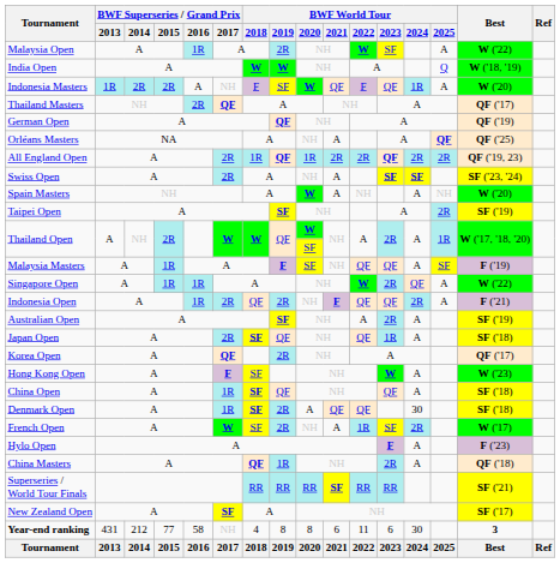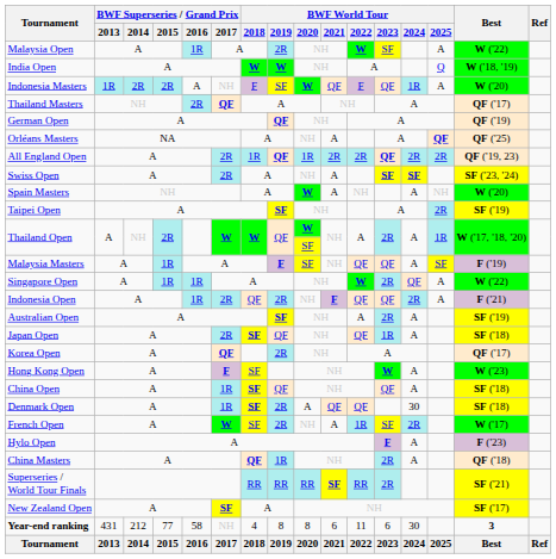 <table class="wikitable" style="font-size: 90%; text-align:center">
 <tr>
 <th rowspan="2">Tournament</th>
 <th colspan="5"><a href='#'>BWF Superseries</a> / <a href='#'>Grand Prix</a></th>
 <th colspan="8"><a href='#'>BWF World Tour</a></th>
 <th rowspan="2">Best</th>
 <th rowspan="2">Ref</th>
 </tr>
 <tr>
 <th>2013</th>
 <th>2014</th>
 <th>2015</th>
 <th>2016</th>
 <th>2017</th>
 <th><a href='#'>2018</a></th>
 <th><a href='#'>2019</a></th>
 <th><a href='#'>2020</a></th>
 <th><a href='#'>2021</a></th>
 <th><a href='#'>2022</a></th>
 <th><a href='#'>2023</a></th>
 <th><a href='#'>2024</a></th>
 <th><a href='#'>2025</a></th>
 </tr>
 <tr>
 <td align=left><a href='#'>Malaysia Open</a></td>
 <td colspan="3">A</td>
 <td bgcolor=AFEEEE><a href='#'>1R</a></td>
 <td colspan="2">A</td>
 <td bgcolor=AFEEEE><a href='#'>2R</a></td>
 <td colspan="2" style=color:#ccc>NH</td>
 <td bgcolor=00FF00><strong><a href='#'>W</a></strong></td>
 <td bgcolor=FFFF00><a href='#'>SF</a></td>
 <td><a href='#'></a></td>
 <td>A</td>
 <td bgcolor=00FF00><strong>W</strong> ('22)</td>
 <td></td>
 </tr>
 <tr>
 <td align=left><a href='#'>India Open</a></td>
 <td colspan="5">A</td>
 <td bgcolor=00FF00><a href='#'><strong>W</strong></a></td>
 <td bgcolor=00FF00><a href='#'><strong>W</strong></a></td>
 <td colspan="2" style=color:#ccc>NH</td>
 <td colspan="2">A</td>
 <td><a href='#'></a></td>
 <td><a href='#'>Q</a></td>
 <td bgcolor=00FF00><strong>W</strong> ('18, '19)</td>
 <td></td>
 </tr>
 <tr>
 <td align=left><a href='#'>Indonesia Masters</a></td>
 <td bgcolor=AFEEEE><a href='#'>1R</a></td>
 <td bgcolor=AFEEEE><a href='#'>2R</a></td>
 <td bgcolor=AFEEEE><a href='#'>2R</a></td>
 <td>A</td>
 <td style=color:#ccc>NH</td>
 <td bgcolor=D8BFD8><a href='#'>F</a></td>
 <td bgcolor=FFFF00><a href='#'>SF</a></td>
 <td bgcolor=00FF00><a href='#'><strong>W</strong></a></td>
 <td bgcolor=FFEBCD><a href='#'>QF</a></td>
 <td bgcolor=D8BFD8><a href='#'>F</a></td>
 <td bgcolor=FFEBCD><a href='#'>QF</a></td>
 <td bgcolor=AFEEEE><a href='#'>1R</a></td>
 <td>A</td>
 <td bgcolor=00FF00><strong>W</strong> ('20)</td>
 <td></td>
 </tr>
 <tr>
 <td align=left><a href='#'>Thailand Masters</a></td>
 <td colspan="3" style=color:#ccc>NH</td>
 <td bgcolor=AFEEEE><a href='#'>2R</a></td>
 <td bgcolor=FFEBCD><a href='#'><strong>QF</strong></a></td>
 <td colspan="3">A</td>
 <td colspan="2" style=color:#ccc>NH</td>
 <td colspan="3">A</td>
 <td bgcolor=FFEBCD><strong>QF</strong> ('17)</td>
 <td></td>
 </tr>
 <tr>
 <td align=left><a href='#'>German Open</a></td>
 <td colspan="6">A</td>
 <td bgcolor=FFEBCD><a href='#'><strong>QF</strong></a></td>
 <td colspan=2 style=color:#ccc>NH</td>
 <td colspan="4">A</td>
 <td bgcolor=FFEBCD><strong>QF</strong> ('19)</td>
 <td></td>
 </tr>
 <tr>
 <td align=left><a href='#'>Orléans Masters</a></td>
 <td colspan="5">NA</td>
 <td colspan="2">A</td>
 <td style=color:#ccc>NH</td>
 <td>A</td>
 <td><a href='#'></a></td>
 <td colspan="2">A</td>
 <td bgcolor=FFEBCD><strong><a href='#'>QF</a></strong></td>
 <td bgcolor=FFEBCD><strong>QF</strong> ('25)</td>
 <td></td>
 </tr>
 <tr>
 <td align=left><a href='#'>All England Open</a></td>
 <td colspan="4">A</td>
 <td bgcolor=afeeee><a href='#'>2R</a></td>
 <td bgcolor=AFEEEE><a href='#'>1R</a></td>
 <td bgcolor=FFEBCD><a href='#'><strong>QF</strong></a></td>
 <td bgcolor=AFEEEE><a href='#'>1R</a></td>
 <td bgcolor=AFEEEE><a href='#'>2R</a></td>
 <td bgcolor=AFEEEE><a href='#'>2R</a></td>
 <td bgcolor=FFEBCD><strong><a href='#'>QF</a></strong></td>
 <td bgcolor=AFEEEE><a href='#'>2R</a></td>
 <td bgcolor=AFEEEE><a href='#'>2R</a></td>
 <td bgcolor=FFEBCD><strong>QF</strong> ('19, 23)</td>
 <td></td>
 </tr>
 <tr>
 <td align=left><a href='#'>Swiss Open</a></td>
 <td colspan="4">A</td>
 <td bgcolor=AFEEEE><a href='#'>2R</a></td>
 <td colspan="2">A</td>
 <td style=color:#ccc>NH</td>
 <td>A</td>
 <td><a href='#'></a></td>
 <td bgcolor=FFFF00><strong><a href='#'>SF</a></strong></td>
 <td bgcolor=FFFF00><strong><a href='#'>SF</a></strong></td>
 <td><a href='#'></a></td>
 <td bgcolor=FFFF00><strong>SF</strong> ('23, '24)</td>
 <td></td>
 </tr>
 <tr>
 <td align=left><a href='#'>Spain Masters</a></td>
 <td colspan="5" style=color:#ccc>NH</td>
 <td colspan="2">A</td>
 <td bgcolor=00FF00><a href='#'><strong>W</strong></a></td>
 <td>A</td>
 <td 2022; style=color:#ccc>NH</td>
 <td><a href='#'></a></td>
 <td>A</td>
 <td 2025; style=color:#ccc>NH</td>
 <td bgcolor=00FF00><strong>W</strong> ('20)</td>
 <td></td>
 </tr>
 <tr>
 <td align=left><a href='#'>Taipei Open</a></td>
 <td colspan="6">A</td>
 <td bgcolor=FFFF00><a href='#'><strong>SF</strong></a></td>
 <td colspan="2" style=color:#ccc>NH</td>
 <td><a href='#'></a></td>
 <td colspan="2">A</td>
 <td bgcolor=AFEEEE><a href='#'>2R</a></td>
 <td bgcolor=FFFF00><strong>SF</strong> ('19)</td>
 <td></td>
 </tr>
 <tr>
 <td rowspan="2" align=left><a href='#'>Thailand Open</a></td>
 <td rowspan="2">A</td>
 <td rowspan="2" style=color:#ccc>NH</td>
 <td rowspan="2" bgcolor=AFEEEE><a href='#'>2R</a></td>
 <td rowspan="2"><a href='#'></a></td>
 <td rowspan="2" bgcolor=00FF00><a href='#'><strong>W</strong></a></td>
 <td rowspan="2" bgcolor=00FF00><a href='#'><strong>W</strong></a></td>
 <td rowspan="2" bgcolor=FFEBCD><a href='#'>QF</a></td>
 <td bgcolor=00FF00><a href='#'><strong>W</strong></a></td>
 <td rowspan="2" style=color:#ccc>NH</td>
 <td rowspan="2">A</td>
 <td rowspan="2" bgcolor=AFEEEE><a href='#'>2R</a></td>
 <td rowspan="2">A</td>
 <td rowspan="2" bgcolor=AFEEEE><a href='#'>1R</a></td>
 <td rowspan="2" bgcolor=00FF00><strong>W</strong> ('17, '18, '20)</td>
 <td rowspan="2"></td>
 </tr>
 <tr>
 <td bgcolor=FFFF00><a href='#'>SF</a></td>
 </tr>
 <tr>
 <td align=left><a href='#'>Malaysia Masters</a></td>
 <td colspan="2">A</td>
 <td bgcolor=AFEEEE><a href='#'>1R</a></td>
 <td colspan="3">A</td>
 <td bgcolor=D8BFD8><a href='#'><strong>F</strong></a></td>
 <td bgcolor=FFFF00><a href='#'>SF</a></td>
 <td style=color:#ccc>NH</td>
 <td bgcolor=FFEBCD><a href='#'>QF</a></td>
 <td bgcolor=FFEBCD><a href='#'>QF</a></td>
 <td>A</td>
 <td bgcolor=FFFF00><a href='#'>SF</a></td>
 <td bgcolor=D8BFD8><strong>F</strong> ('19)</td>
 <td></td>
 </tr>
 <tr>
 <td align=left><a href='#'>Singapore Open</a></td>
 <td colspan="2">A</td>
 <td bgcolor=AFEEEE><a href='#'>1R</a></td>
 <td bgcolor=AFEEEE><a href='#'>1R</a></td>
 <td colspan="3">A</td>
 <td colspan="2" style=color:#ccc>NH</td>
 <td bgcolor=00FF00><strong><a href='#'>W</a></strong></td>
 <td bgcolor=AFEEEE><a href='#'>2R</a></td>
 <td bgcolor=FFEBCD><a href='#'>QF</a></td>
 <td>A</td>
 <td bgcolor=00FF00><strong>W</strong> ('22)</td>
 <td></td>
 </tr>
 <tr>
 <td align=left><a href='#'>Indonesia Open</a></td>
 <td colspan="3">A</td>
 <td bgcolor=AFEEEE><a href='#'>1R</a></td>
 <td bgcolor=AFEEEE><a href='#'>2R</a></td>
 <td bgcolor=FFEBCD><a href='#'>QF</a></td>
 <td bgcolor=AFEEEE><a href='#'>2R</a></td>
 <td style=color:#ccc>NH</td>
 <td bgcolor=D8BFD8><strong><a href='#'>F</a></strong></td>
 <td bgcolor=FFEBCD><a href='#'>QF</a></td>
 <td bgcolor=FFEBCD><a href='#'>QF</a></td>
 <td bgcolor=AFEEEE><a href='#'>2R</a></td>
 <td>A</td>
 <td bgcolor=D8BFD8><strong>F</strong> ('21)</td>
 <td></td>
 </tr>
 <tr>
 <td align=left><a href='#'>Australian Open</a></td>
 <td colspan="6">A</td>
 <td bgcolor=FFFF00><a href='#'><strong>SF</strong></a></td>
 <td colspan="2" style=color:#ccc>NH</td>
 <td>A</td>
 <td bgcolor=AFEEEE><a href='#'>2R</a></td>
 <td>A</td>
 <td></td>
 <td bgcolor=FFFF00><strong>SF</strong> ('19)</td>
 <td></td>
 </tr>
 <tr>
 <td align=left><a href='#'>Japan Open</a></td>
 <td colspan="4">A</td>
 <td bgcolor=AFEEEE><a href='#'>2R</a></td>
 <td bgcolor=FFFF00><a href='#'><strong>SF</strong></a></td>
 <td bgcolor=FFEBCD><a href='#'>QF</a></td>
 <td colspan="2" style=color:#ccc>NH</td>
 <td bgcolor=FFEBCD><a href='#'>QF</a></td>
 <td bgcolor=AFEEEE><a href='#'>1R</a></td>
 <td>A</td>
 <td></td>
 <td bgcolor=FFFF00><strong>SF</strong> ('18)</td>
 <td></td>
 </tr>
 <tr>
 <td align=left><a href='#'>Korea Open</a></td>
 <td colspan="4">A</td>
 <td bgcolor=FFEBCD><a href='#'><strong>QF</strong></a></td>
 <td><a href='#'></a></td>
 <td bgcolor=AFEEEE><a href='#'>2R</a></td>
 <td colspan="2" style=color:#ccc>NH</td>
 <td colspan="3">A</td>
 <td></td>
 <td bgcolor=FFEBCD><strong>QF</strong> ('17)</td>
 <td></td>
 </tr>
 <tr>
 <td align=left><a href='#'>Hong Kong Open</a></td>
 <td colspan="4">A</td>
 <td bgcolor=D8BFD8><a href='#'><strong>F</strong></a></td>
 <td bgcolor=FFFF00><a href='#'>SF</a></td>
 <td><a href='#'></a></td>
 <td colspan="3" style=color:#ccc>NH</td>
 <td bgcolor=00FF00><a href='#'><strong>W</strong></a></td>
 <td>A</td>
 <td></td>
 <td bgcolor=00FF00><strong>W</strong> ('23)</td>
 <td></td>
 </tr>
 <tr>
 <td align=left><a href='#'>China Open</a></td>
 <td colspan="4">A</td>
 <td bgcolor=afeeee><a href='#'>1R</a></td>
 <td bgcolor=FFFF00><a href='#'><strong>SF</strong></a></td>
 <td bgcolor=FFEBCD><a href='#'>QF</a></td>
 <td colspan="3" style=color:#ccc>NH</td>
 <td bgcolor=FFEBCD><a href='#'>QF</a></td>
 <td>A</td>
 <td></td>
 <td bgcolor=FFFF00><strong>SF</strong> ('18)</td>
 <td></td>
 </tr>
 <tr>
 <td align=left><a href='#'>Denmark Open</a></td>
 <td colspan="4">A</td>
 <td bgcolor=afeeee><a href='#'>1R</a></td>
 <td bgcolor=FFFF00><a href='#'><strong>SF</strong></a></td>
 <td bgcolor=AFEEEE><a href='#'>2R</a></td>
 <td>A</td>
 <td bgcolor=FFEBCD><a href='#'>QF</a></td>
 <td bgcolor=FFEBCD><a href='#'>QF</a></td>
 <td><a href='#'></a></td>
 <td 2024;>30</td>
 <td></td>
 <td bgcolor=FFFF00><strong>SF</strong> ('18)</td>
 <td></td>
 </tr>
 <tr>
 <td align=left><a href='#'>French Open</a></td>
 <td colspan="4">A</td>
 <td bgcolor=00FF00><a href='#'><strong>W</strong></a></td>
 <td bgcolor=FFFF00><a href='#'>SF</a></td>
 <td bgcolor=AFEEEE><a href='#'>2R</a></td>
 <td style=color:#ccc>NH</td>
 <td>A</td>
 <td bgcolor=AFEEEE><a href='#'>1R</a></td>
 <td bgcolor=FFFF00><a href='#'>SF</a></td>
 <td bgcolor=AFEEEE><a href='#'>2R</a></td>
 <td></td>
 <td bgcolor=00FF00><strong>W</strong> ('17)</td>
 <td></td>
 </tr>
 <tr>
 <td align=left><a href='#'>Hylo Open</a></td>
 <td colspan="10">A</td>
 <td bgcolor=D8BFD8><a href='#'><strong>F</strong></a></td>
 <td>A</td>
 <td></td>
 <td bgcolor=D8BFD8><strong>F</strong> ('23)</td>
 <td></td>
 </tr>
 <tr>
 <td align=left><a href='#'>China Masters</a></td>
 <td colspan="5">A</td>
 <td bgcolor=FFEBCD><a href='#'><strong>QF</strong></a></td>
 <td bgcolor=AFEEEE><a href='#'>1R</a></td>
 <td colspan="3" style=color:#ccc>NH</td>
 <td bgcolor=AFEEEE><a href='#'>2R</a></td>
 <td>A</td>
 <td></td>
 <td bgcolor=FFEBCD><strong>QF</strong> ('18)</td>
 <td></td>
 </tr>
 <tr>
 <td align=left><a href='#'>Superseries</a> /<br> <a href='#'>World Tour Finals</a></td>
 <td colspan="5"></td>
 <td bgcolor=afeeee><a href='#'>RR</a></td>
 <td bgcolor=AFEEEE><a href='#'>RR</a></td>
 <td bgcolor=AFEEEE><a href='#'>RR</a></td>
 <td bgcolor=FFFF00><strong><a href='#'>SF</a></strong></td>
 <td bgcolor=AFEEEE><a href='#'>RR</a></td>
-<td bgcolor=AFEEEE><a href='#'>RR</a></td>
+<td bgcolor=AFEEEE><a href='#'>2R</a></td>
 <td 2024;></td>
 <td></td>
 <td bgcolor=FFFF00><strong>SF</strong> ('21)</td>
 <td></td>
 </tr>
 <tr>
 <td align=left><a href='#'>New Zealand Open</a></td>
 <td colspan="4">A</td>
 <td bgcolor=FFFF00><a href='#'><strong>SF</strong></a></td>
 <td colspan="2">A</td>
 <td colspan="6" style=color:#ccc>NH</td>
 <td bgcolor=FFFF00><strong>SF</strong> ('17)</td>
 <td></td>
 </tr>
 <tr>
 <td align=left><strong>Year-end ranking</strong></td>
 <td 2013;>431</td>
 <td 2014;>212</td>
 <td 2015;>77</td>
 <td 2016;>58</td>
 <td style=color:#ccc>NH</td>
 <td 2018;>4</td>
 <td 2019;>8</td>
 <td 2020;>8</td>
 <td 2021;>6</td>
 <td 2022;>11</td>
 <td 2023;>6</td>
 <td 2024;>30</td>
 <td 2025;></td>
 <td Best;><strong>3</strong></td>
 <td></td>
 </tr>
 <tr>
 <th>Tournament</th>
 <th>2013</th>
 <th>2014</th>
 <th>2015</th>
 <th>2016</th>
 <th>2017</th>
 <th>2018</th>
 <th>2019</th>
 <th>2020</th>
 <th>2021</th>
 <th>2022</th>
 <th>2023</th>
 <th>2024</th>
 <th>2025</th>
 <th>Best</th>
 <th>Ref</th>
 </tr>
 </table>
